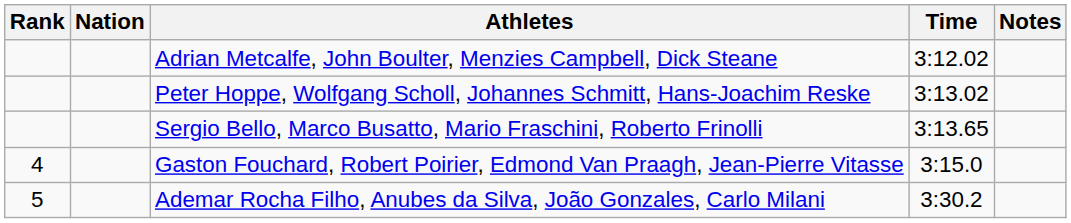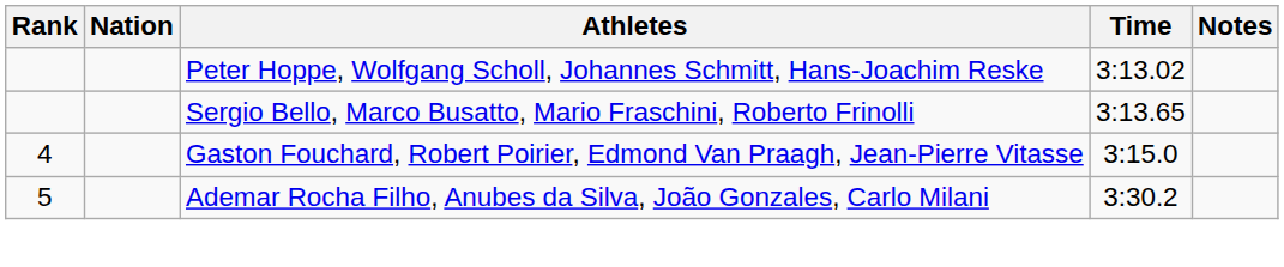 <table class="wikitable sortable" style="text-align:center">
 <tr>
 <th>Rank</th>
 <th>Nation</th>
 <th>Athletes</th>
 <th>Time</th>
 <th>Notes</th>
-</tr>
-<tr>
-<td></td>
-<td align=left></td>
-<td align=left><a href='#'>Adrian Metcalfe</a>, <a href='#'>John Boulter</a>, <a href='#'>Menzies Campbell</a>, <a href='#'>Dick Steane</a></td>
-<td>3:12.02</td>
-<td></td>
 </tr>
 <tr>
 <td></td>
 <td align=left></td>
 <td align=left><a href='#'>Peter Hoppe</a>, <a href='#'>Wolfgang Scholl</a>, <a href='#'>Johannes Schmitt</a>, <a href='#'>Hans-Joachim Reske</a></td>
 <td>3:13.02</td>
 <td></td>
 </tr>
 <tr>
 <td></td>
 <td align=left></td>
 <td align=left><a href='#'>Sergio Bello</a>, <a href='#'>Marco Busatto</a>, <a href='#'>Mario Fraschini</a>, <a href='#'>Roberto Frinolli</a></td>
 <td>3:13.65</td>
 <td></td>
 </tr>
 <tr>
 <td>4</td>
 <td align=left></td>
 <td align=left><a href='#'>Gaston Fouchard</a>, <a href='#'>Robert Poirier</a>, <a href='#'>Edmond Van Praagh</a>, <a href='#'>Jean-Pierre Vitasse</a></td>
 <td>3:15.0</td>
 <td></td>
 </tr>
 <tr>
 <td>5</td>
 <td align=left></td>
 <td align=left><a href='#'>Ademar Rocha Filho</a>, <a href='#'>Anubes da Silva</a>, <a href='#'>João Gonzales</a>, <a href='#'>Carlo Milani</a></td>
 <td>3:30.2</td>
 <td></td>
 </tr>
 </table>
